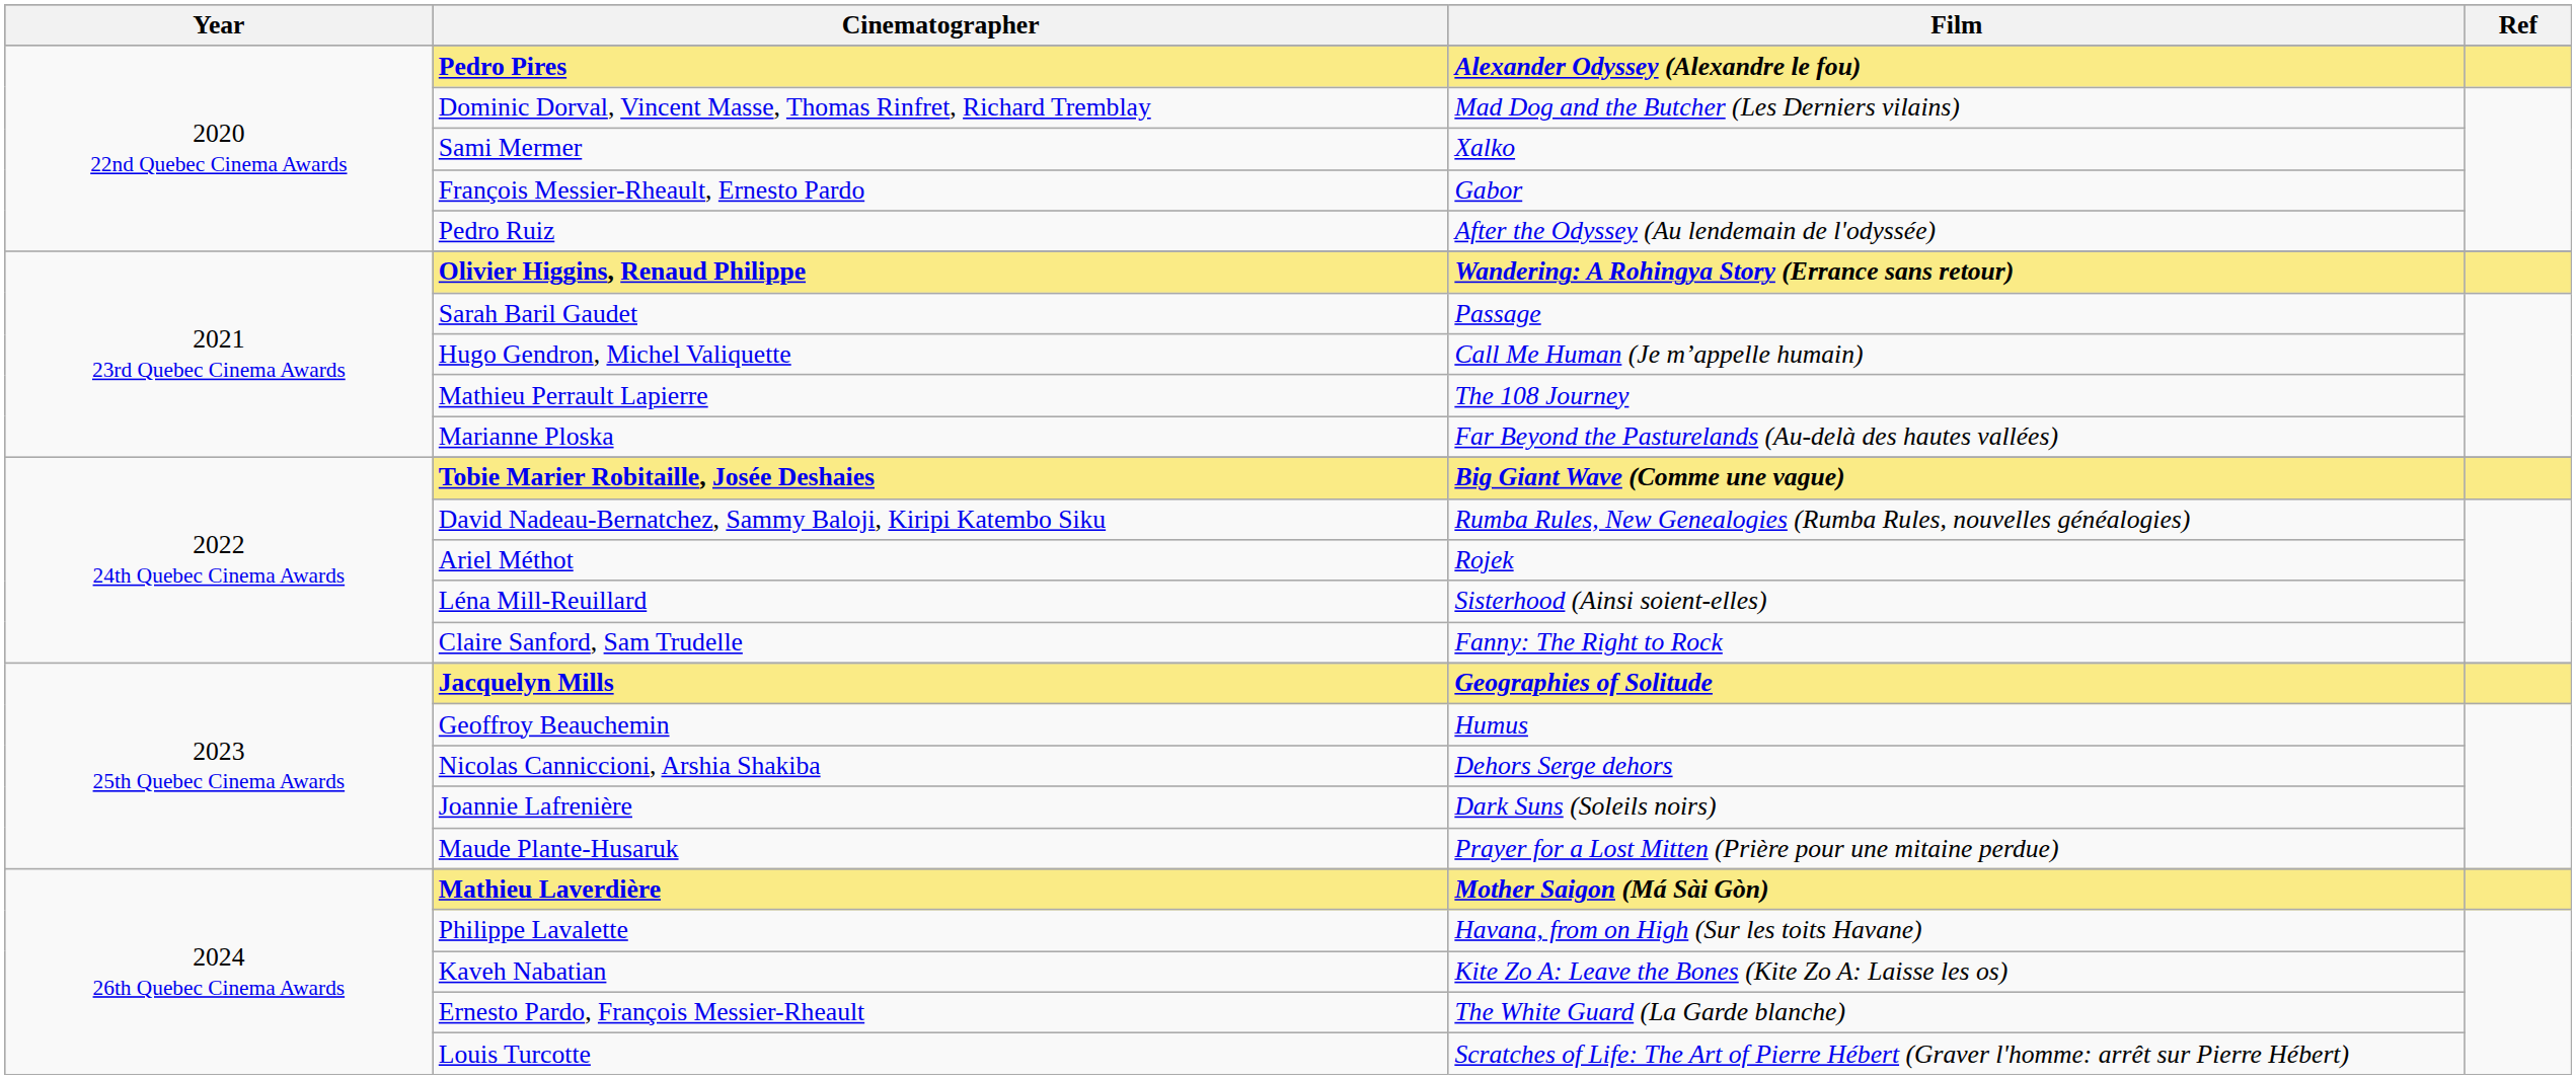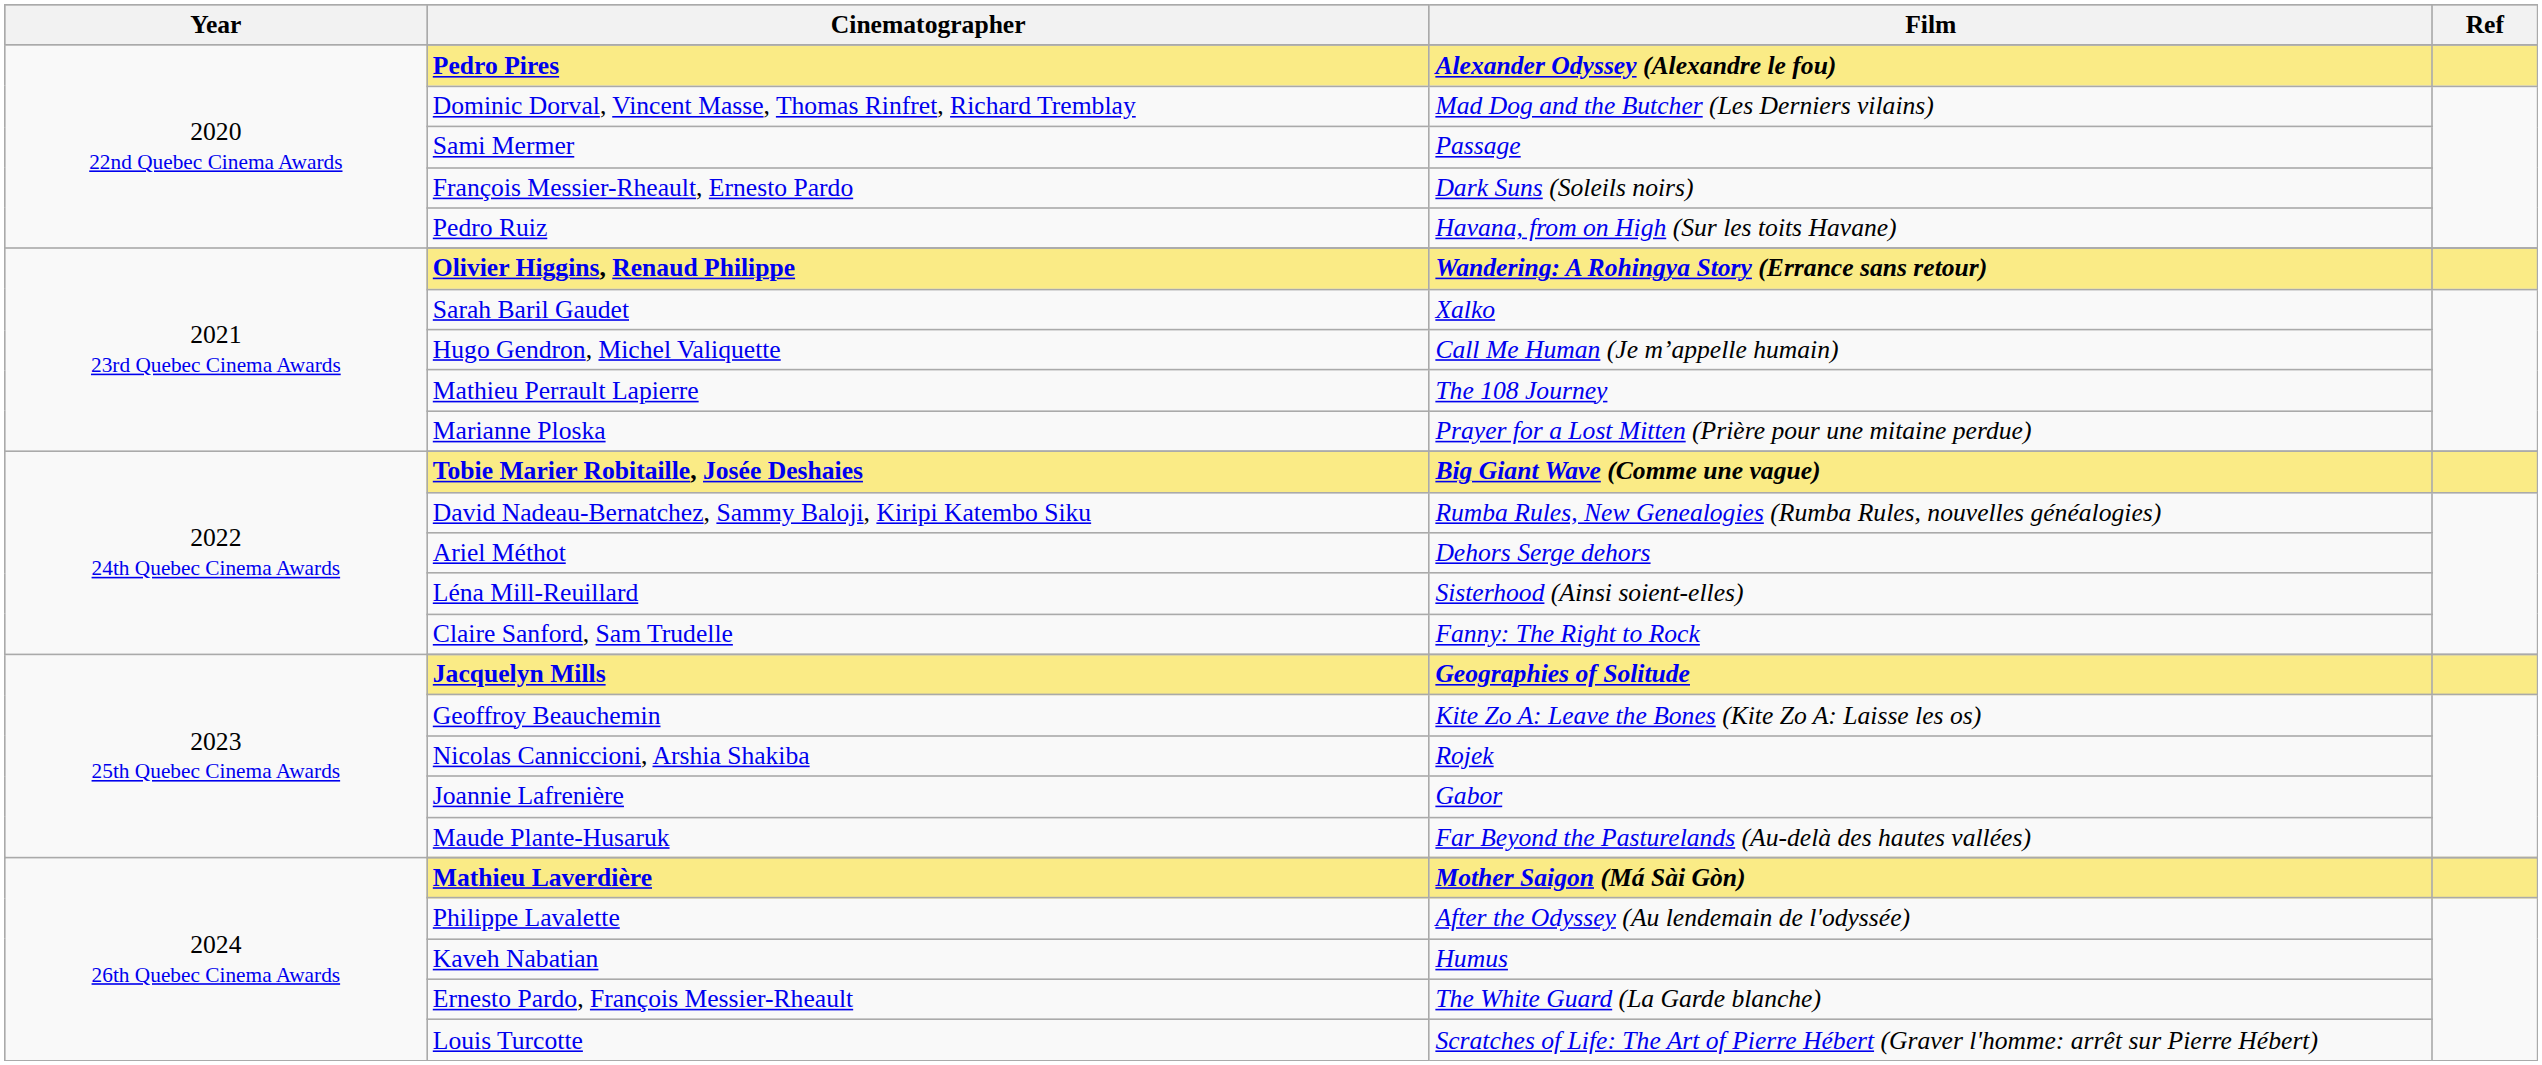 <table class="wikitable" style="width:100%;">
 <tr style="background:#bebebe;">
 <th style="width:8%;">Year</th>
 <th style="width:19%;">Cinematographer</th>
 <th style="width:19%;">Film</th>
 <th style="width:2%;">Ref</th>
 </tr>
 <tr>
 <td rowspan="6" align="center">2020 <br> <small><a href='#'>22nd Quebec Cinema Awards</a></small></td>
 </tr>
 <tr style="background:#FAEB86">
 <td><strong><a href='#'>Pedro Pires</a></strong></td>
 <td><strong><em><a href='#'>Alexander Odyssey</a> (Alexandre le fou)</em></strong></td>
 <td></td>
 </tr>
 <tr>
 <td><a href='#'>Dominic Dorval</a>, <a href='#'>Vincent Masse</a>, <a href='#'>Thomas Rinfret</a>, <a href='#'>Richard Tremblay</a></td>
 <td><em><a href='#'>Mad Dog and the Butcher</a> (Les Derniers vilains)</em></td>
 <td rowspan=4></td>
 </tr>
 <tr>
 <td><a href='#'>Sami Mermer</a></td>
-<td><em><a href='#'>Xalko</a></em></td>
+<td><em><a href='#'>Passage</a></em></td>
 </tr>
 <tr>
 <td><a href='#'>François Messier-Rheault</a>, <a href='#'>Ernesto Pardo</a></td>
-<td><em><a href='#'>Gabor</a></em></td>
+<td><em><a href='#'>Dark Suns</a> (Soleils noirs)</em></td>
 </tr>
 <tr>
 <td><a href='#'>Pedro Ruiz</a></td>
-<td><em><a href='#'>After the Odyssey</a> (Au lendemain de l'odyssée)</em></td>
+<td><em><a href='#'>Havana, from on High</a> (Sur les toits Havane)</em></td>
 </tr>
 <tr>
 <td rowspan="6" align="center">2021<br><small><a href='#'>23rd Quebec Cinema Awards</a></small></td>
 </tr>
 <tr style="background:#FAEB86">
 <td><strong><a href='#'>Olivier Higgins</a>, <a href='#'>Renaud Philippe</a></strong></td>
 <td><strong><em><a href='#'>Wandering: A Rohingya Story</a> (Errance sans retour)</em></strong></td>
 <td></td>
 </tr>
 <tr>
 <td><a href='#'>Sarah Baril Gaudet</a></td>
-<td><em><a href='#'>Passage</a></em></td>
+<td><em><a href='#'>Xalko</a></em></td>
 <td rowspan=4></td>
 </tr>
 <tr>
 <td><a href='#'>Hugo Gendron</a>, <a href='#'>Michel Valiquette</a></td>
 <td><em><a href='#'>Call Me Human</a> (Je m’appelle humain)</em></td>
 </tr>
 <tr>
 <td><a href='#'>Mathieu Perrault Lapierre</a></td>
 <td><em><a href='#'>The 108 Journey</a></em></td>
 </tr>
 <tr>
 <td><a href='#'>Marianne Ploska</a></td>
-<td><em><a href='#'>Far Beyond the Pasturelands</a> (Au-delà des hautes vallées)</em></td>
+<td><em><a href='#'>Prayer for a Lost Mitten</a> (Prière pour une mitaine perdue)</em></td>
 </tr>
 <tr>
 <td rowspan="6" align="center">2022<br><small><a href='#'>24th Quebec Cinema Awards</a></small></td>
 </tr>
 <tr style="background:#FAEB86">
 <td><strong><a href='#'>Tobie Marier Robitaille</a>, <a href='#'>Josée Deshaies</a></strong></td>
 <td><strong><em><a href='#'>Big Giant Wave</a> (Comme une vague)</em></strong></td>
 <td></td>
 </tr>
 <tr>
 <td><a href='#'>David Nadeau-Bernatchez</a>, <a href='#'>Sammy Baloji</a>, <a href='#'>Kiripi Katembo Siku</a></td>
 <td><em><a href='#'>Rumba Rules, New Genealogies</a> (Rumba Rules, nouvelles généalogies)</em></td>
 <td rowspan=4></td>
 </tr>
 <tr>
 <td><a href='#'>Ariel Méthot</a></td>
-<td><em><a href='#'>Rojek</a></em></td>
+<td><em><a href='#'>Dehors Serge dehors</a></em></td>
 </tr>
 <tr>
 <td><a href='#'>Léna Mill-Reuillard</a></td>
 <td><em><a href='#'>Sisterhood</a> (Ainsi soient-elles)</em></td>
 </tr>
 <tr>
 <td><a href='#'>Claire Sanford</a>, <a href='#'>Sam Trudelle</a></td>
 <td><em><a href='#'>Fanny: The Right to Rock</a></em></td>
 </tr>
 <tr>
 <td rowspan="6" align="center">2023<br><small><a href='#'>25th Quebec Cinema Awards</a></small></td>
 </tr>
 <tr style="background:#FAEB86">
 <td><strong><a href='#'>Jacquelyn Mills</a></strong></td>
 <td><strong><em><a href='#'>Geographies of Solitude</a></em></strong></td>
 <td></td>
 </tr>
 <tr>
 <td><a href='#'>Geoffroy Beauchemin</a></td>
-<td><em><a href='#'>Humus</a></em></td>
+<td><em><a href='#'>Kite Zo A: Leave the Bones</a> (Kite Zo A: Laisse les os)</em></td>
 <td rowspan=4></td>
 </tr>
 <tr>
 <td><a href='#'>Nicolas Canniccioni</a>, <a href='#'>Arshia Shakiba</a></td>
-<td><em><a href='#'>Dehors Serge dehors</a></em></td>
+<td><em><a href='#'>Rojek</a></em></td>
 </tr>
 <tr>
 <td><a href='#'>Joannie Lafrenière</a></td>
-<td><em><a href='#'>Dark Suns</a> (Soleils noirs)</em></td>
+<td><em><a href='#'>Gabor</a></em></td>
 </tr>
 <tr>
 <td><a href='#'>Maude Plante-Husaruk</a></td>
-<td><em><a href='#'>Prayer for a Lost Mitten</a> (Prière pour une mitaine perdue)</em></td>
+<td><em><a href='#'>Far Beyond the Pasturelands</a> (Au-delà des hautes vallées)</em></td>
 </tr>
 <tr>
 <td rowspan="6" align="center">2024<br><small><a href='#'>26th Quebec Cinema Awards</a></small></td>
 </tr>
 <tr style="background:#FAEB86">
 <td><strong><a href='#'>Mathieu Laverdière</a></strong></td>
 <td><strong><em><a href='#'>Mother Saigon</a> (Má Sài Gòn)</em></strong></td>
 <td></td>
 </tr>
 <tr>
 <td><a href='#'>Philippe Lavalette</a></td>
-<td><em><a href='#'>Havana, from on High</a> (Sur les toits Havane)</em></td>
+<td><em><a href='#'>After the Odyssey</a> (Au lendemain de l'odyssée)</em></td>
 <td rowspan=4></td>
 </tr>
 <tr>
 <td><a href='#'>Kaveh Nabatian</a></td>
-<td><em><a href='#'>Kite Zo A: Leave the Bones</a> (Kite Zo A: Laisse les os)</em></td>
+<td><em><a href='#'>Humus</a></em></td>
 </tr>
 <tr>
 <td><a href='#'>Ernesto Pardo</a>, <a href='#'>François Messier-Rheault</a></td>
 <td><em><a href='#'>The White Guard</a> (La Garde blanche)</em></td>
 </tr>
 <tr>
 <td><a href='#'>Louis Turcotte</a></td>
 <td><em><a href='#'>Scratches of Life: The Art of Pierre Hébert</a> (Graver l'homme: arrêt sur Pierre Hébert)</em></td>
 </tr>
 </table>
